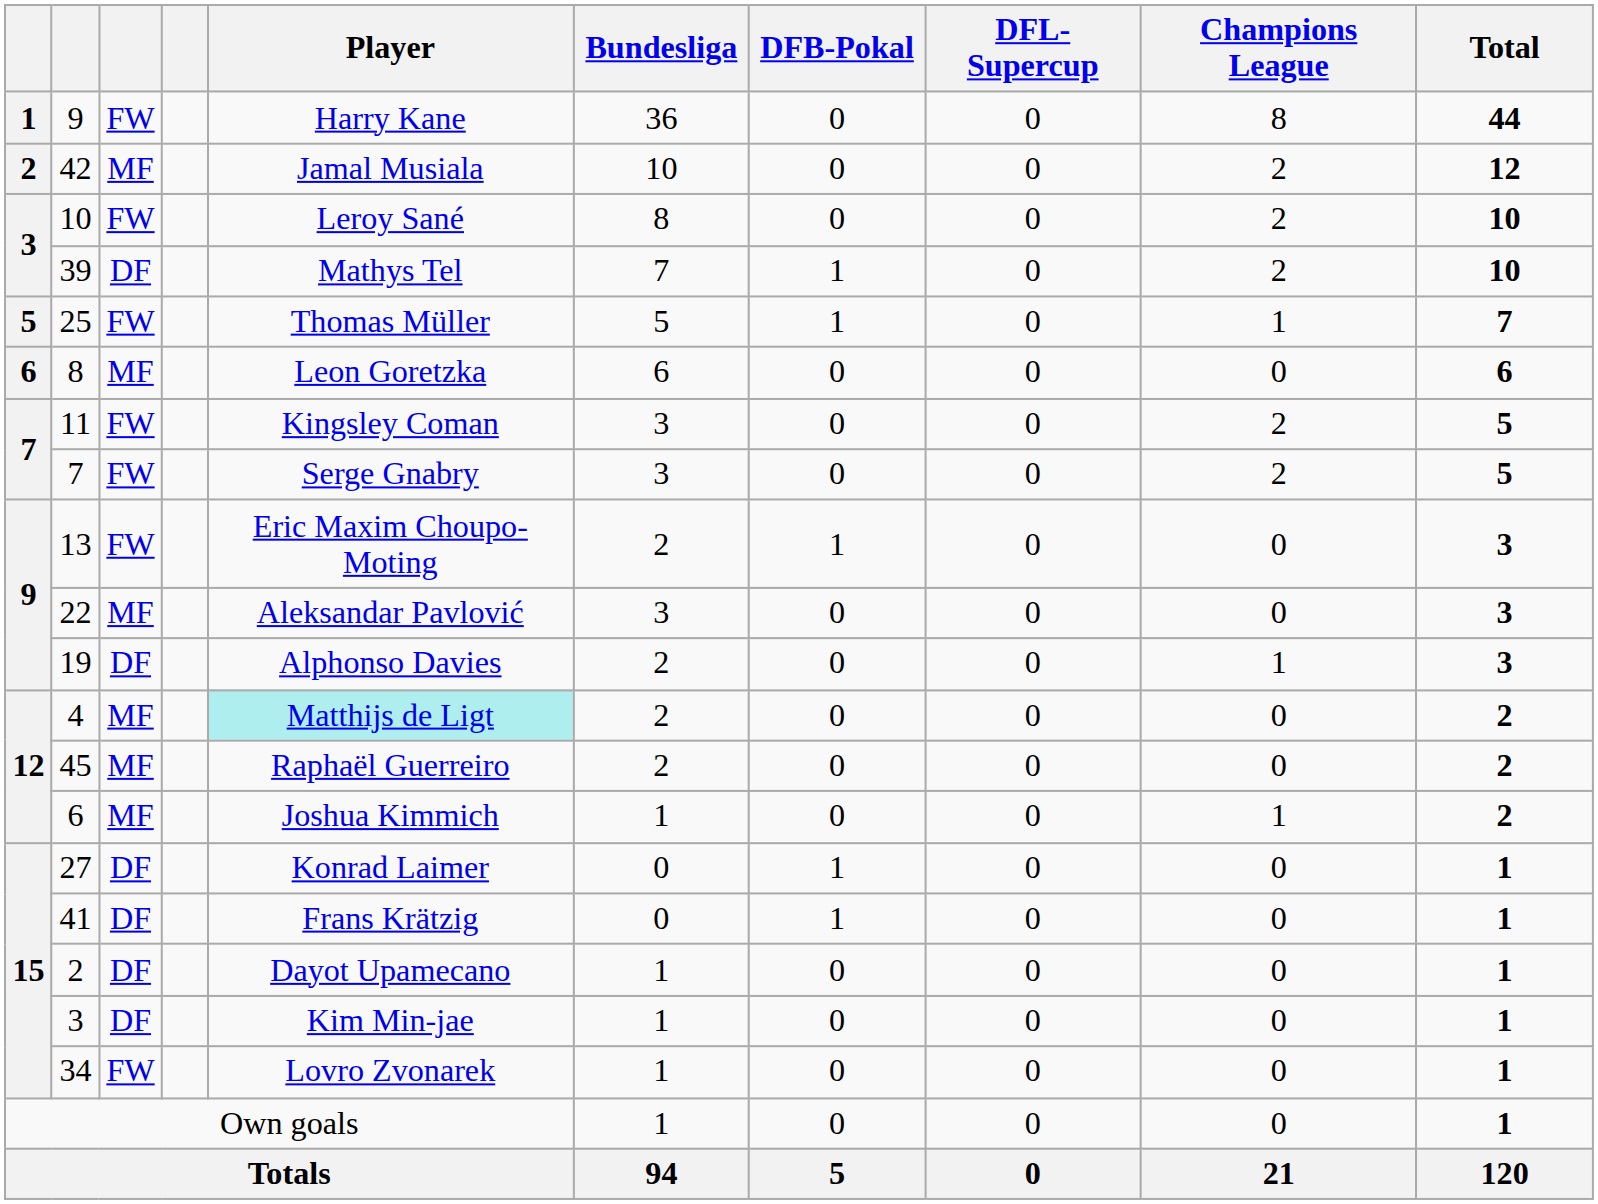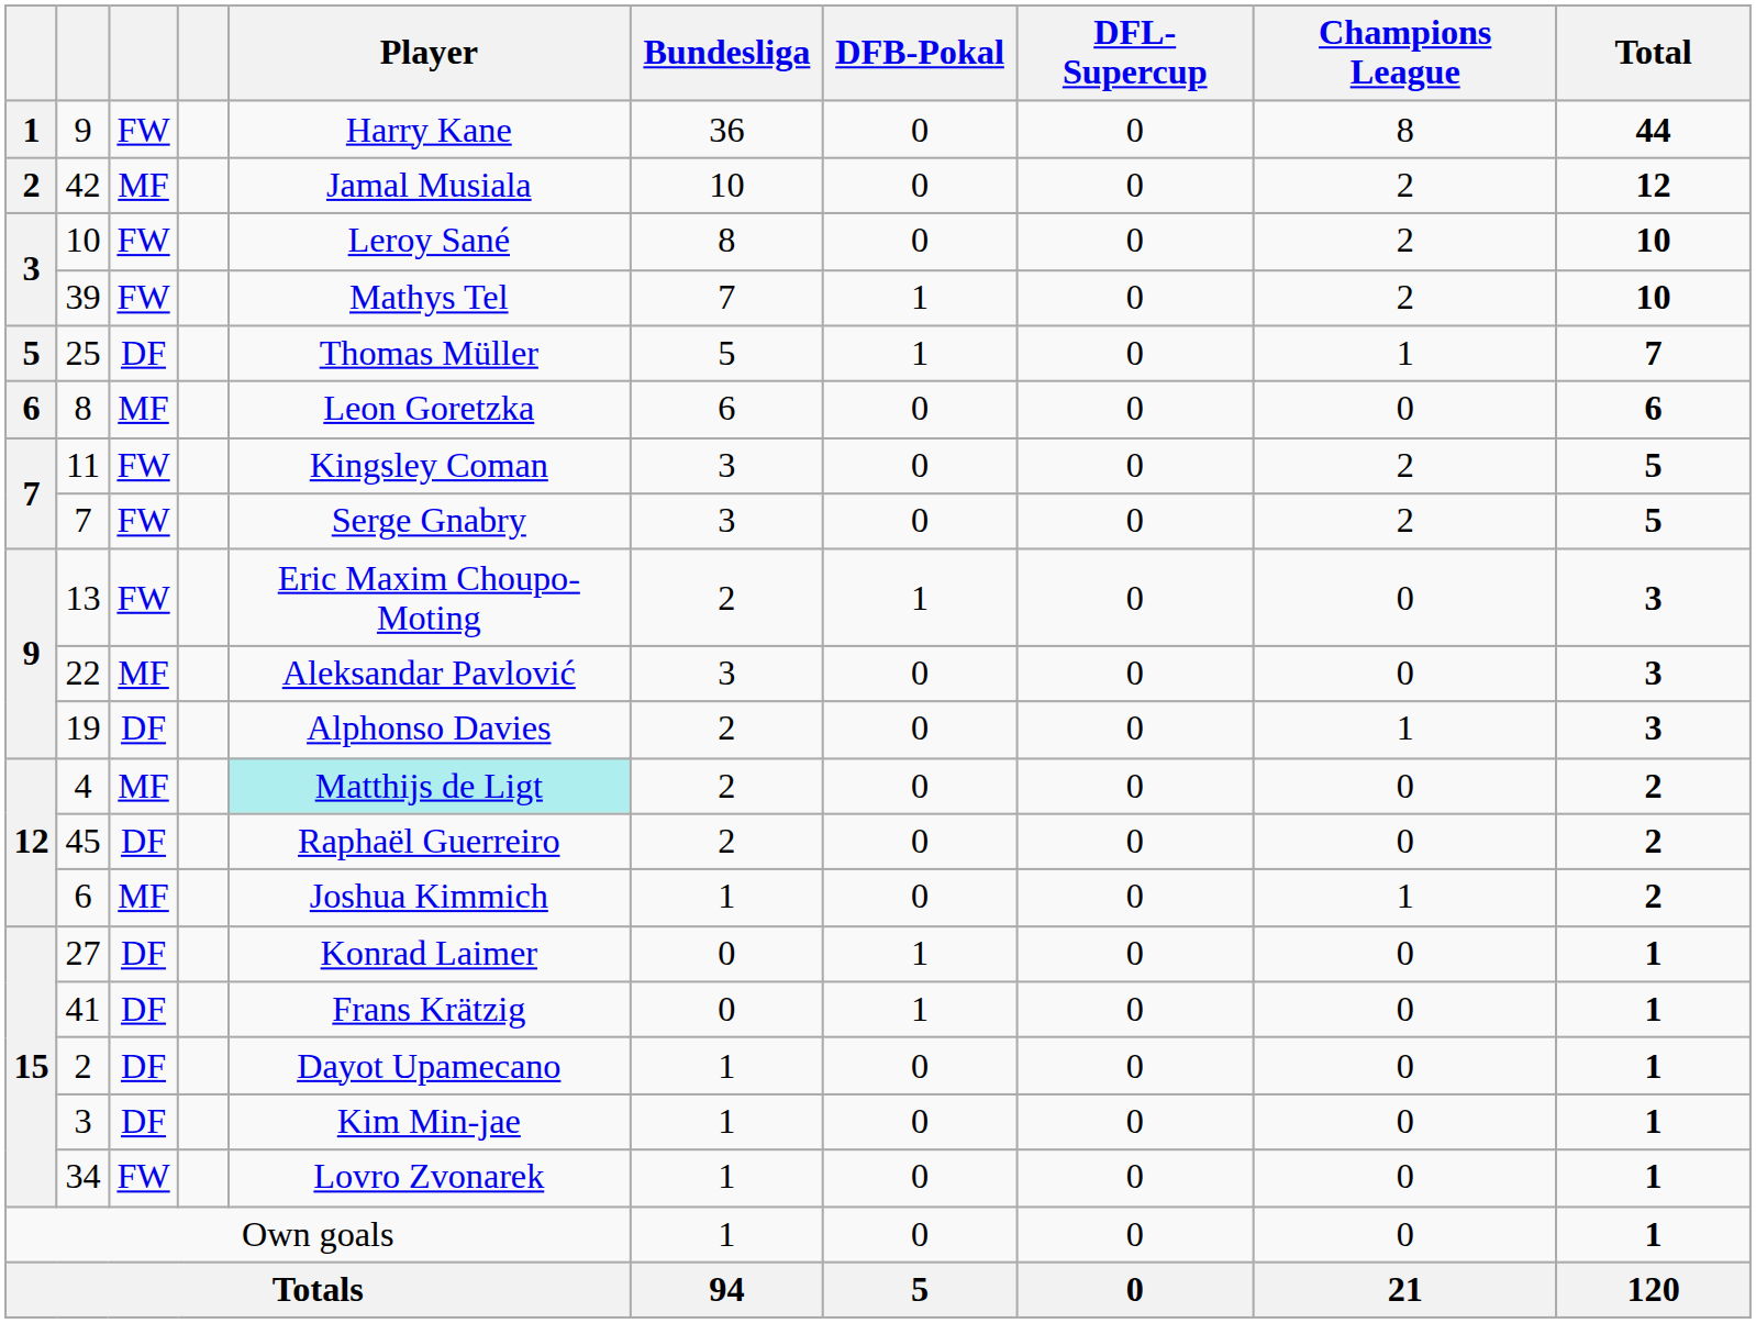 <table class="wikitable sortable" style="text-align:center">
 <tr>
 <th width=15></th>
 <th width=15></th>
 <th width=15></th>
 <th width=15></th>
 <th width=175>Player</th>
 <th width=80><a href='#'>Bundesliga</a></th>
 <th width=80><a href='#'>DFB-Pokal</a></th>
 <th width=100><a href='#'>DFL-Supercup</a></th>
 <th width=130><a href='#'>Champions League</a></th>
 <th width=80>Total</th>
 </tr>
 <tr>
 <th>1</th>
 <td align=center>9</td>
 <td align=center><a href='#'>FW</a></td>
 <td></td>
 <td><a href='#'>Harry Kane</a></td>
 <td>36</td>
 <td>0</td>
 <td>0</td>
 <td>8</td>
 <td><strong>44</strong></td>
 </tr>
 <tr>
 <th>2</th>
 <td align=center>42</td>
 <td align=center><a href='#'>MF</a></td>
 <td></td>
 <td><a href='#'>Jamal Musiala</a></td>
 <td>10</td>
 <td>0</td>
 <td>0</td>
 <td>2</td>
 <td><strong>12</strong></td>
 </tr>
 <tr>
 <th rowspan=2>3</th>
 <td align=center>10</td>
 <td align=center><a href='#'>FW</a></td>
 <td></td>
 <td><a href='#'>Leroy Sané</a></td>
 <td>8</td>
 <td>0</td>
 <td>0</td>
 <td>2</td>
 <td><strong>10</strong></td>
 </tr>
 <tr>
 <td align=center>39</td>
-<td align=center><a href='#'>DF</a></td>
+<td align=center><a href='#'>FW</a></td>
 <td></td>
 <td><a href='#'>Mathys Tel</a></td>
 <td>7</td>
 <td>1</td>
 <td>0</td>
 <td>2</td>
 <td><strong>10</strong></td>
 </tr>
 <tr>
 <th>5</th>
 <td align=center>25</td>
-<td align=center><a href='#'>FW</a></td>
+<td align=center><a href='#'>DF</a></td>
 <td></td>
 <td><a href='#'>Thomas Müller</a></td>
 <td>5</td>
 <td>1</td>
 <td>0</td>
 <td>1</td>
 <td><strong>7</strong></td>
 </tr>
 <tr>
 <th>6</th>
 <td align=center>8</td>
 <td align=center><a href='#'>MF</a></td>
 <td></td>
 <td><a href='#'>Leon Goretzka</a></td>
 <td>6</td>
 <td>0</td>
 <td>0</td>
 <td>0</td>
 <td><strong>6</strong></td>
 </tr>
 <tr>
 <th rowspan=2>7</th>
 <td align=center>11</td>
 <td align=center><a href='#'>FW</a></td>
 <td></td>
 <td><a href='#'>Kingsley Coman</a></td>
 <td>3</td>
 <td>0</td>
 <td>0</td>
 <td>2</td>
 <td><strong>5</strong></td>
 </tr>
 <tr>
 <td align=center>7</td>
 <td align=center><a href='#'>FW</a></td>
 <td></td>
 <td><a href='#'>Serge Gnabry</a></td>
 <td>3</td>
 <td>0</td>
 <td>0</td>
 <td>2</td>
 <td><strong>5</strong></td>
 </tr>
 <tr>
 <th rowspan=3>9</th>
 <td align=center>13</td>
 <td align=center><a href='#'>FW</a></td>
 <td></td>
 <td><a href='#'>Eric Maxim Choupo-Moting</a></td>
 <td>2</td>
 <td>1</td>
 <td>0</td>
 <td>0</td>
 <td><strong>3</strong></td>
 </tr>
 <tr>
 <td align=center>22</td>
 <td align=center><a href='#'>MF</a></td>
 <td></td>
 <td><a href='#'>Aleksandar Pavlović</a></td>
 <td>3</td>
 <td>0</td>
 <td>0</td>
 <td>0</td>
 <td><strong>3</strong></td>
 </tr>
 <tr>
 <td align=center>19</td>
 <td align=center><a href='#'>DF</a></td>
 <td></td>
 <td><a href='#'>Alphonso Davies</a></td>
 <td>2</td>
 <td>0</td>
 <td>0</td>
 <td>1</td>
 <td><strong>3</strong></td>
 </tr>
 <tr>
 <th rowspan=3>12</th>
 <td align=center>4</td>
 <td align=center><a href='#'>MF</a></td>
 <td></td>
 <td style="background: paleturquoise;"><a href='#'>Matthijs de Ligt</a></td>
 <td>2</td>
 <td>0</td>
 <td>0</td>
 <td>0</td>
 <td><strong>2</strong></td>
 </tr>
 <tr>
 <td align=center>45</td>
-<td align=center><a href='#'>MF</a></td>
+<td align=center><a href='#'>DF</a></td>
 <td></td>
 <td><a href='#'>Raphaël Guerreiro</a></td>
 <td>2</td>
 <td>0</td>
 <td>0</td>
 <td>0</td>
 <td><strong>2</strong></td>
 </tr>
 <tr>
 <td align=center>6</td>
 <td align=center><a href='#'>MF</a></td>
 <td></td>
 <td><a href='#'>Joshua Kimmich</a></td>
 <td>1</td>
 <td>0</td>
 <td>0</td>
 <td>1</td>
 <td><strong>2</strong></td>
 </tr>
 <tr>
 <th rowspan=5>15</th>
 <td align=center>27</td>
 <td align=center><a href='#'>DF</a></td>
 <td></td>
 <td><a href='#'>Konrad Laimer</a></td>
 <td>0</td>
 <td>1</td>
 <td>0</td>
 <td>0</td>
 <td><strong>1</strong></td>
 </tr>
 <tr>
 <td align=center>41</td>
 <td align=center><a href='#'>DF</a></td>
 <td></td>
 <td><a href='#'>Frans Krätzig</a></td>
 <td>0</td>
 <td>1</td>
 <td>0</td>
 <td>0</td>
 <td><strong>1</strong></td>
 </tr>
 <tr>
 <td align=center>2</td>
 <td align=center><a href='#'>DF</a></td>
 <td></td>
 <td><a href='#'>Dayot Upamecano</a></td>
 <td>1</td>
 <td>0</td>
 <td>0</td>
 <td>0</td>
 <td><strong>1</strong></td>
 </tr>
 <tr>
 <td align=center>3</td>
 <td align=center><a href='#'>DF</a></td>
 <td></td>
 <td><a href='#'>Kim Min-jae</a></td>
 <td>1</td>
 <td>0</td>
 <td>0</td>
 <td>0</td>
 <td><strong>1</strong></td>
 </tr>
 <tr>
 <td align=center>34</td>
 <td align=center><a href='#'>FW</a></td>
 <td></td>
 <td><a href='#'>Lovro Zvonarek</a></td>
 <td>1</td>
 <td>0</td>
 <td>0</td>
 <td>0</td>
 <td><strong>1</strong></td>
 </tr>
 <tr>
 <td colspan="5">Own goals</td>
 <td>1</td>
 <td>0</td>
 <td>0</td>
 <td>0</td>
 <td><strong>1</strong></td>
 </tr>
 <tr>
 <th colspan="5">Totals</th>
 <th>94</th>
 <th>5</th>
 <th>0</th>
 <th>21</th>
 <th>120</th>
 </tr>
 </table>
